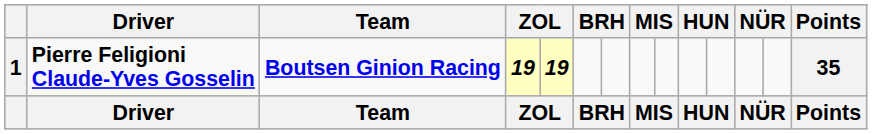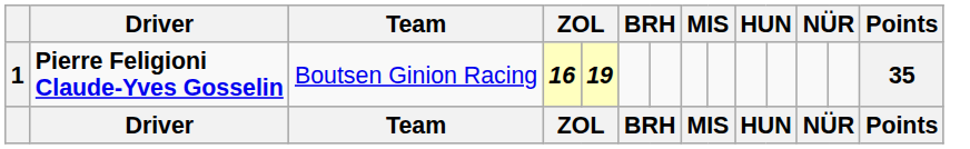 <table class="wikitable" style="font-size: 85%; text-align:center;">
 <tr>
 <th></th>
 <th>Driver</th>
 <th>Team</th>
 <th colspan=2>ZOL<br></th>
 <th colspan=2>BRH<br></th>
 <th colspan=2>MIS<br></th>
 <th colspan=2>HUN<br></th>
 <th colspan=2>NÜR<br></th>
 <th>Points</th>
 </tr>
 <tr>
 <th>1</th>
 <td align=left><strong> Pierre Feligioni<br> <a href='#'>Claude-Yves Gosselin</a></strong></td>
-<td align=left><strong> <a href='#'>Boutsen Ginion Racing</a></strong></td>
-<td style="background:#FFFFBF;"><strong><em>19</em></strong></td>
+<td align=left> <a href='#'>Boutsen Ginion Racing</a></td>
+<td style="background:#FFFFBF;"><strong><em>16</em></strong></td>
 <td style="background:#FFFFBF;"><strong><em>19</em></strong></td>
 <td></td>
 <td></td>
 <td></td>
 <td></td>
 <td></td>
 <td></td>
 <td></td>
 <td></td>
 <th>35</th>
 </tr>
 <tr valign="top">
 <th valign=middle></th>
 <th valign=middle>Driver</th>
 <th valign=middle>Team</th>
 <th colspan=2>ZOL<br></th>
 <th colspan=2>BRH<br></th>
 <th colspan=2>MIS<br></th>
 <th colspan=2>HUN<br></th>
 <th colspan=2>NÜR<br></th>
 <th valign=middle>Points</th>
 </tr>
 </table>
